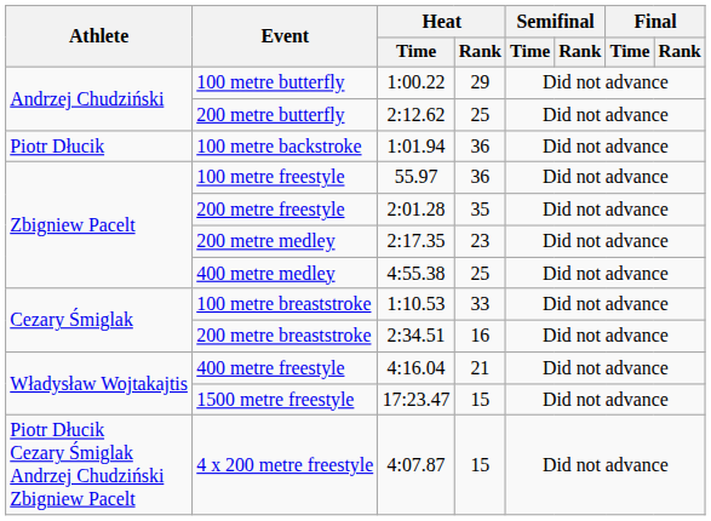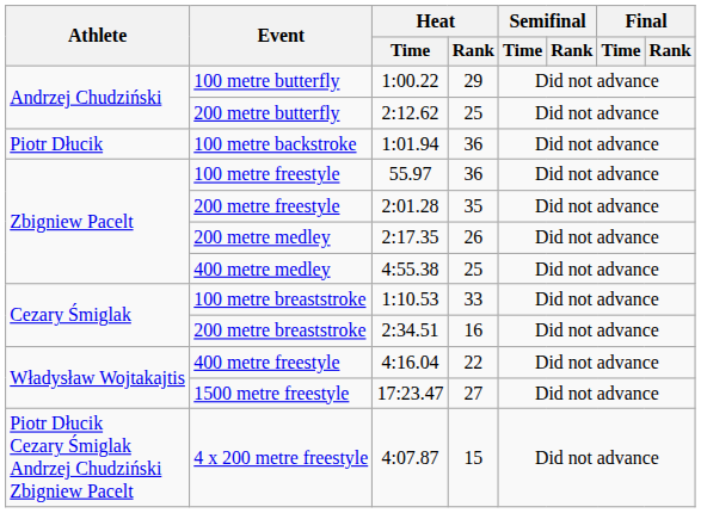 <table class=wikitable style="font-size:90%">
 <tr>
 <th rowspan="2">Athlete</th>
 <th rowspan="2">Event</th>
 <th colspan="2">Heat</th>
 <th colspan="2">Semifinal</th>
 <th colspan="2">Final</th>
 </tr>
 <tr style="font-size:95%">
 <th>Time</th>
 <th>Rank</th>
 <th>Time</th>
 <th>Rank</th>
 <th>Time</th>
 <th>Rank</th>
 </tr>
 <tr align=center>
 <td style="text-align:left;" rowspan="2"><a href='#'>Andrzej Chudziński</a></td>
 <td align=left><a href='#'>100 metre butterfly</a></td>
 <td align=center>1:00.22</td>
 <td align=center>29</td>
 <td colspan="4" style="text-align:center;">Did not advance</td>
 </tr>
 <tr>
 <td align=left><a href='#'>200 metre butterfly</a></td>
 <td align=center>2:12.62</td>
 <td align=center>25</td>
 <td colspan="4" style="text-align:center;">Did not advance</td>
 </tr>
 <tr align=center>
 <td align=left><a href='#'>Piotr Dłucik</a></td>
 <td align=left><a href='#'>100 metre backstroke</a></td>
 <td align=center>1:01.94</td>
 <td align=center>36</td>
 <td colspan="4" style="text-align:center;">Did not advance</td>
 </tr>
 <tr align=center>
 <td style="text-align:left;" rowspan="4"><a href='#'>Zbigniew Pacelt</a></td>
 <td align=left><a href='#'>100 metre freestyle</a></td>
 <td align=center>55.97</td>
 <td align=center>36</td>
 <td colspan="4" style="text-align:center;">Did not advance</td>
 </tr>
 <tr>
 <td align=left><a href='#'>200 metre freestyle</a></td>
 <td align=center>2:01.28</td>
 <td align=center>35</td>
 <td colspan="4" style="text-align:center;">Did not advance</td>
 </tr>
 <tr>
 <td align=left><a href='#'>200 metre medley</a></td>
 <td align=center>2:17.35</td>
-<td align=center>23</td>
+<td align=center>26</td>
 <td colspan="4" style="text-align:center;">Did not advance</td>
 </tr>
 <tr>
 <td align=left><a href='#'>400 metre medley</a></td>
 <td align=center>4:55.38</td>
 <td align=center>25</td>
 <td colspan="4" style="text-align:center;">Did not advance</td>
 </tr>
 <tr align=center>
 <td style="text-align:left;" rowspan="2"><a href='#'>Cezary Śmiglak</a></td>
 <td align=left><a href='#'>100 metre breaststroke</a></td>
 <td align=center>1:10.53</td>
 <td align=center>33</td>
 <td colspan="4" style="text-align:center;">Did not advance</td>
 </tr>
 <tr>
 <td align=left><a href='#'>200 metre breaststroke</a></td>
 <td align=center>2:34.51</td>
 <td align=center>16</td>
 <td colspan="4" style="text-align:center;">Did not advance</td>
 </tr>
 <tr align=center>
 <td style="text-align:left;" rowspan="2"><a href='#'>Władysław Wojtakajtis</a></td>
 <td align=left><a href='#'>400 metre freestyle</a></td>
 <td align=center>4:16.04</td>
-<td align=center>21</td>
+<td align=center>22</td>
 <td colspan="4" style="text-align:center;">Did not advance</td>
 </tr>
 <tr>
 <td align=left><a href='#'>1500 metre freestyle</a></td>
 <td align=center>17:23.47</td>
-<td align=center>15</td>
+<td align=center>27</td>
 <td colspan="4" style="text-align:center;">Did not advance</td>
 </tr>
 <tr align=center>
 <td style="text-align:left;"><a href='#'>Piotr Dłucik</a><br><a href='#'>Cezary Śmiglak</a><br><a href='#'>Andrzej Chudziński</a><br><a href='#'>Zbigniew Pacelt</a></td>
 <td align=left><a href='#'>4 x 200 metre freestyle</a></td>
 <td align=center>4:07.87</td>
 <td align=center>15</td>
 <td colspan=4>Did not advance</td>
 </tr>
 </table>
